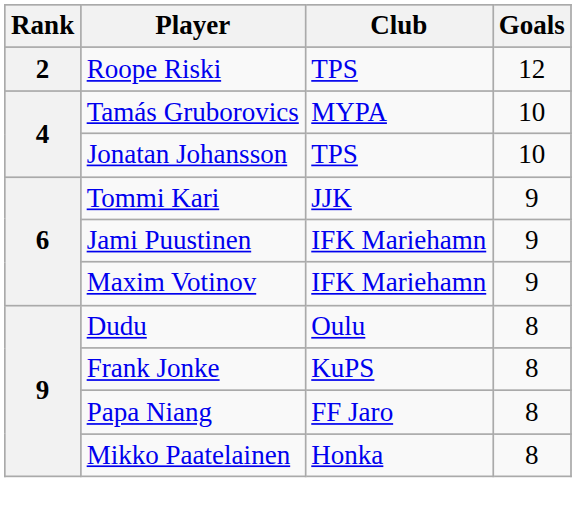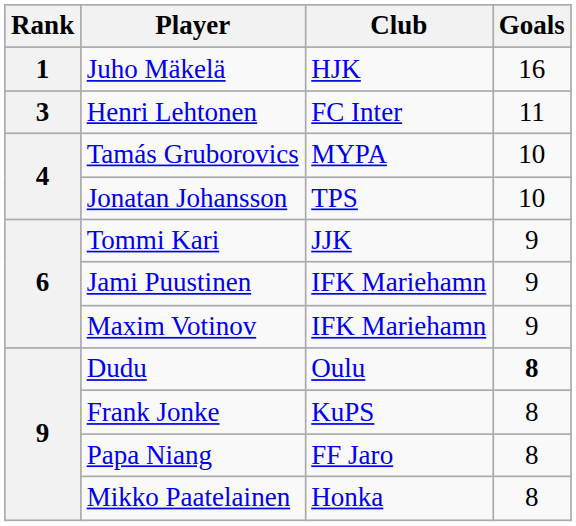 <table class="wikitable" style="text-align:center">
 <tr>
 <th>Rank</th>
 <th>Player</th>
 <th>Club</th>
 <th>Goals</th>
 </tr>
 <tr>
-<th>2</th>
-<td align="left"> <a href='#'>Roope Riski</a></td>
-<td align="left"><a href='#'>TPS</a></td>
-<td>12</td>
+<th>1</th>
+<td align="left"> <a href='#'>Juho Mäkelä</a></td>
+<td align="left"><a href='#'>HJK</a></td>
+<td>16</td>
+</tr>
+<tr>
+<th>3</th>
+<td align="left"> <a href='#'>Henri Lehtonen</a></td>
+<td align="left"><a href='#'>FC Inter</a></td>
+<td>11</td>
 </tr>
 <tr>
 <th rowspan="2">4</th>
 <td align="left"> <a href='#'>Tamás Gruborovics</a></td>
 <td align="left"><a href='#'>MYPA</a></td>
 <td>10</td>
 </tr>
 <tr>
 <td align="left"> <a href='#'>Jonatan Johansson</a></td>
 <td align="left"><a href='#'>TPS</a></td>
 <td>10</td>
 </tr>
 <tr>
 <th rowspan="3">6</th>
 <td align="left"> <a href='#'>Tommi Kari</a></td>
 <td align="left"><a href='#'>JJK</a></td>
 <td>9</td>
 </tr>
 <tr>
 <td align="left"> <a href='#'>Jami Puustinen</a></td>
 <td align="left"><a href='#'>IFK Mariehamn</a></td>
 <td>9</td>
 </tr>
 <tr>
 <td align="left"> <a href='#'>Maxim Votinov</a></td>
 <td align="left"><a href='#'>IFK Mariehamn</a></td>
 <td>9</td>
 </tr>
 <tr>
 <th rowspan="4">9</th>
 <td align="left"> <a href='#'>Dudu</a></td>
 <td align="left"><a href='#'>Oulu</a></td>
-<td>8</td>
+<td><strong>8</strong></td>
 </tr>
 <tr>
 <td align="left"> <a href='#'>Frank Jonke</a></td>
 <td align="left"><a href='#'>KuPS</a></td>
 <td>8</td>
 </tr>
 <tr>
 <td align="left"> <a href='#'>Papa Niang</a></td>
 <td align="left"><a href='#'>FF Jaro</a></td>
 <td>8</td>
 </tr>
 <tr>
 <td align="left"> <a href='#'>Mikko Paatelainen</a></td>
 <td align="left"><a href='#'>Honka</a></td>
 <td>8</td>
 </tr>
 </table>
